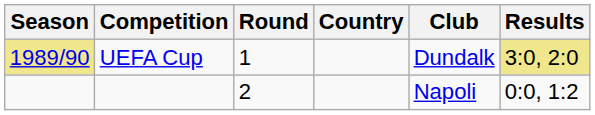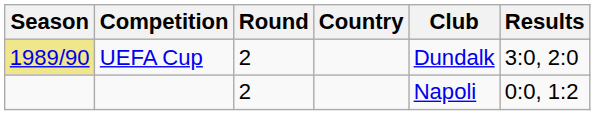 <table class="wikitable">
 <tr>
 <th>Season</th>
 <th>Competition</th>
 <th>Round</th>
 <th>Country</th>
 <th>Club</th>
 <th>Results</th>
 </tr>
 <tr>
 <td style="background: khaki;"><a href='#'>1989/90</a></td>
 <td><a href='#'>UEFA Cup</a></td>
-<td>1</td>
+<td>2</td>
 <td></td>
 <td><a href='#'>Dundalk</a></td>
-<td style="background: khaki;">3:0, 2:0</td>
+<td>3:0, 2:0</td>
 </tr>
 <tr>
 <td></td>
 <td></td>
 <td>2</td>
 <td></td>
 <td><a href='#'>Napoli</a></td>
 <td>0:0, 1:2</td>
 </tr>
 </table>
